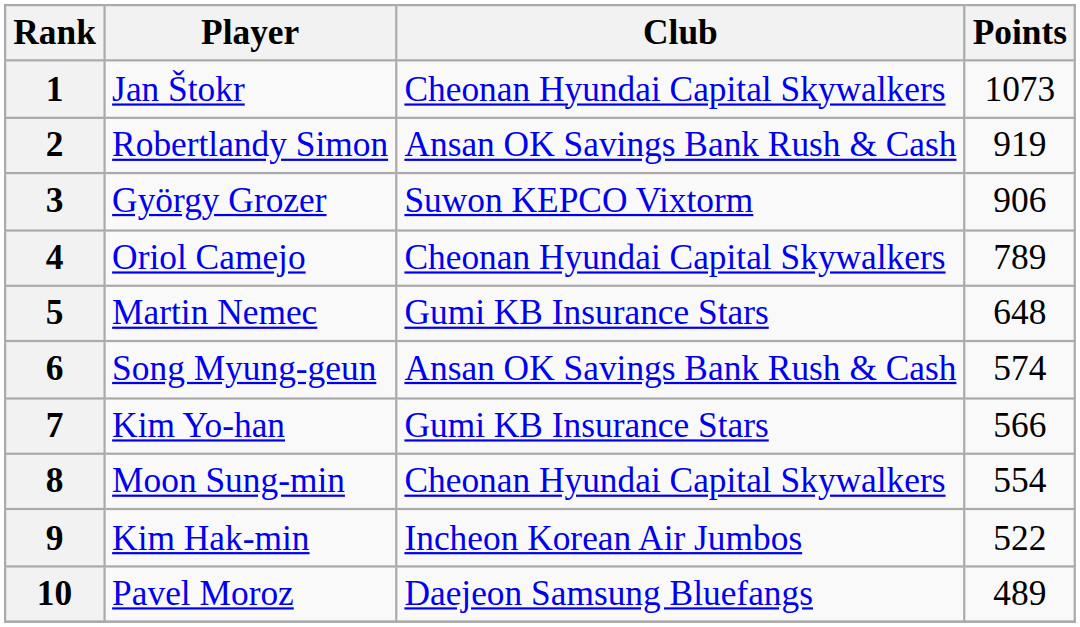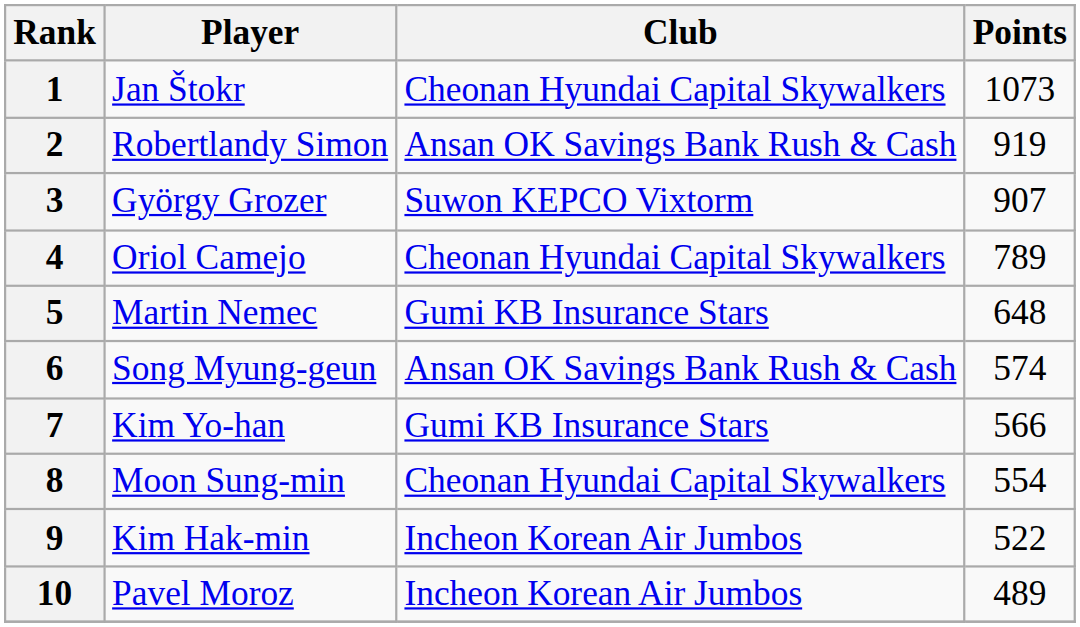 <table class=wikitable>
 <tr>
 <th>Rank</th>
 <th>Player</th>
 <th>Club</th>
 <th>Points</th>
 </tr>
 <tr>
 <th>1</th>
 <td> <a href='#'>Jan Štokr</a></td>
 <td><a href='#'>Cheonan Hyundai Capital Skywalkers</a></td>
 <td align=center>1073</td>
 </tr>
 <tr>
 <th>2</th>
 <td> <a href='#'>Robertlandy Simon</a></td>
 <td><a href='#'>Ansan OK Savings Bank Rush & Cash</a></td>
 <td align=center>919</td>
 </tr>
 <tr>
 <th>3</th>
 <td> <a href='#'>György Grozer</a></td>
 <td><a href='#'>Suwon KEPCO Vixtorm</a></td>
-<td align=center>906</td>
+<td align=center>907</td>
 </tr>
 <tr>
 <th>4</th>
 <td> <a href='#'>Oriol Camejo</a></td>
 <td><a href='#'>Cheonan Hyundai Capital Skywalkers</a></td>
 <td align=center>789</td>
 </tr>
 <tr>
 <th>5</th>
 <td> <a href='#'>Martin Nemec</a></td>
 <td><a href='#'>Gumi KB Insurance Stars</a></td>
 <td align=center>648</td>
 </tr>
 <tr>
 <th>6</th>
 <td> <a href='#'>Song Myung-geun</a></td>
 <td><a href='#'>Ansan OK Savings Bank Rush & Cash</a></td>
 <td align=center>574</td>
 </tr>
 <tr>
 <th>7</th>
 <td> <a href='#'>Kim Yo-han</a></td>
 <td><a href='#'>Gumi KB Insurance Stars</a></td>
 <td align=center>566</td>
 </tr>
 <tr>
 <th>8</th>
 <td> <a href='#'>Moon Sung-min</a></td>
 <td><a href='#'>Cheonan Hyundai Capital Skywalkers</a></td>
 <td align=center>554</td>
 </tr>
 <tr>
 <th>9</th>
 <td> <a href='#'>Kim Hak-min</a></td>
 <td><a href='#'>Incheon Korean Air Jumbos</a></td>
 <td align=center>522</td>
 </tr>
 <tr>
 <th>10</th>
 <td> <a href='#'>Pavel Moroz</a></td>
-<td><a href='#'>Daejeon Samsung Bluefangs</a></td>
+<td><a href='#'>Incheon Korean Air Jumbos</a></td>
 <td align=center>489</td>
 </tr>
 <tr>
 </tr>
 </table>
